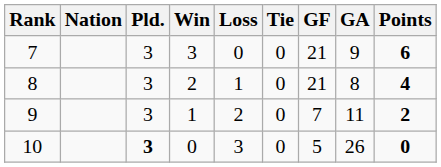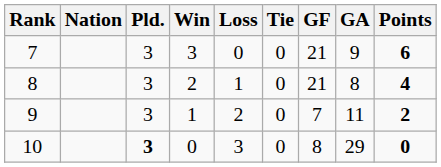 <table class="wikitable" style="text-align:center;">
 <tr>
 <th>Rank</th>
 <th>Nation</th>
 <th>Pld.</th>
 <th>Win</th>
 <th>Loss</th>
 <th>Tie</th>
 <th>GF</th>
 <th>GA</th>
 <th>Points</th>
 </tr>
 <tr>
 <td>7</td>
 <td align="left"></td>
 <td>3</td>
 <td>3</td>
 <td>0</td>
 <td>0</td>
 <td>21</td>
 <td>9</td>
 <td><strong>6</strong></td>
 </tr>
 <tr>
 <td>8</td>
 <td align="left"></td>
 <td>3</td>
 <td>2</td>
 <td>1</td>
 <td>0</td>
 <td>21</td>
 <td>8</td>
 <td><strong>4</strong></td>
 </tr>
 <tr>
 <td>9</td>
 <td align="left"></td>
 <td>3</td>
 <td>1</td>
 <td>2</td>
 <td>0</td>
 <td>7</td>
 <td>11</td>
 <td><strong>2</strong></td>
 </tr>
 <tr>
 <td>10</td>
 <td align="left"></td>
 <td><strong>3</strong></td>
 <td>0</td>
 <td>3</td>
 <td>0</td>
-<td>5</td>
-<td>26</td>
+<td>8</td>
+<td>29</td>
 <td><strong>0</strong></td>
 </tr>
 </table>
